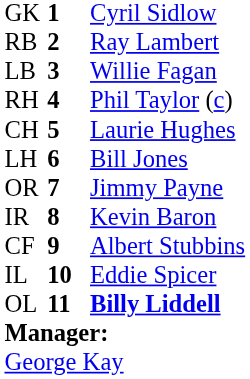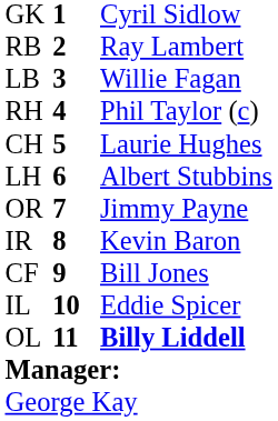 <table style="font-size: 90%" cellspacing="0" cellpadding="0" align="center">
 <tr>
 <td colspan="4"></td>
 </tr>
 <tr>
 <th width="25"></th>
 <th width="25"></th>
 </tr>
 <tr>
 <td>GK</td>
 <td><strong>1</strong></td>
 <td> <a href='#'>Cyril Sidlow</a></td>
 </tr>
 <tr>
 <td>RB</td>
 <td><strong>2</strong></td>
 <td> <a href='#'>Ray Lambert</a></td>
 </tr>
 <tr>
 <td>LB</td>
 <td><strong>3</strong></td>
 <td> <a href='#'>Willie Fagan</a></td>
 </tr>
 <tr>
 <td>RH</td>
 <td><strong>4</strong></td>
 <td> <a href='#'>Phil Taylor</a> (<a href='#'>c</a>)</td>
 </tr>
 <tr>
 <td>CH</td>
 <td><strong>5</strong></td>
 <td> <a href='#'>Laurie Hughes</a></td>
 </tr>
 <tr>
 <td>LH</td>
 <td><strong>6</strong></td>
-<td> <a href='#'>Bill Jones</a></td>
+<td> <a href='#'>Albert Stubbins</a></td>
 </tr>
 <tr>
 <td>OR</td>
 <td><strong>7</strong></td>
 <td> <a href='#'>Jimmy Payne</a></td>
 </tr>
 <tr>
 <td>IR</td>
 <td><strong>8</strong></td>
 <td> <a href='#'>Kevin Baron</a></td>
 </tr>
 <tr>
 <td>CF</td>
 <td><strong>9</strong></td>
-<td> <a href='#'>Albert Stubbins</a></td>
+<td> <a href='#'>Bill Jones</a></td>
 </tr>
 <tr>
 <td>IL</td>
 <td><strong>10</strong></td>
 <td> <a href='#'>Eddie Spicer</a></td>
 </tr>
 <tr>
 <td>OL</td>
 <td><strong>11</strong></td>
 <td><strong> <a href='#'>Billy Liddell</a></strong></td>
 </tr>
 <tr>
 <td colspan=4><strong>Manager:</strong></td>
 </tr>
 <tr>
 <td colspan="4"> <a href='#'>George Kay</a></td>
 </tr>
 </table>
